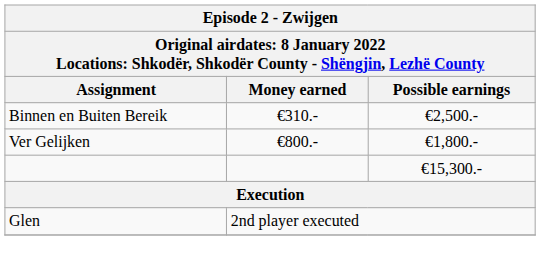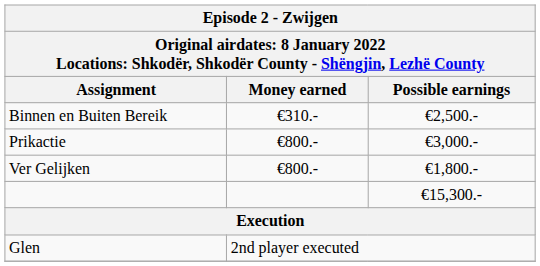 <table class="wikitable" style="font-size: 95%; margin: 10px" align="right" width="40%">
 <tr>
 <th colspan=3>Episode 2 - Zwijgen</th>
 </tr>
 <tr>
 <th colspan=3>Original airdates: 8 January 2022<br>Locations: Shkodër, Shkodër County - <a href='#'>Shëngjin</a>, <a href='#'>Lezhë County</a></th>
 </tr>
 <tr>
 <th>Assignment</th>
 <th>Money earned</th>
 <th>Possible earnings</th>
 </tr>
 <tr>
 <td>Binnen en Buiten Bereik</td>
 <td align="center">€310.-</td>
 <td align="center">€2,500.-</td>
+</tr>
+<tr>
+<td>Prikactie</td>
+<td align="center">€800.-</td>
+<td align="center">€3,000.-</td>
 </tr>
 <tr>
 <td>Ver Gelijken</td>
 <td align="center">€800.-</td>
 <td align="center">€1,800.-</td>
 </tr>
 <tr>
 <td><strong></strong></td>
 <td align="center"><strong></strong></td>
 <td align="center">€15,300.-</td>
 </tr>
 <tr>
 <th colspan=3>Execution</th>
 </tr>
 <tr>
 <td>Glen</td>
 <td colspan=2>2nd player executed</td>
 </tr>
 <tr>
 </tr>
 </table>
